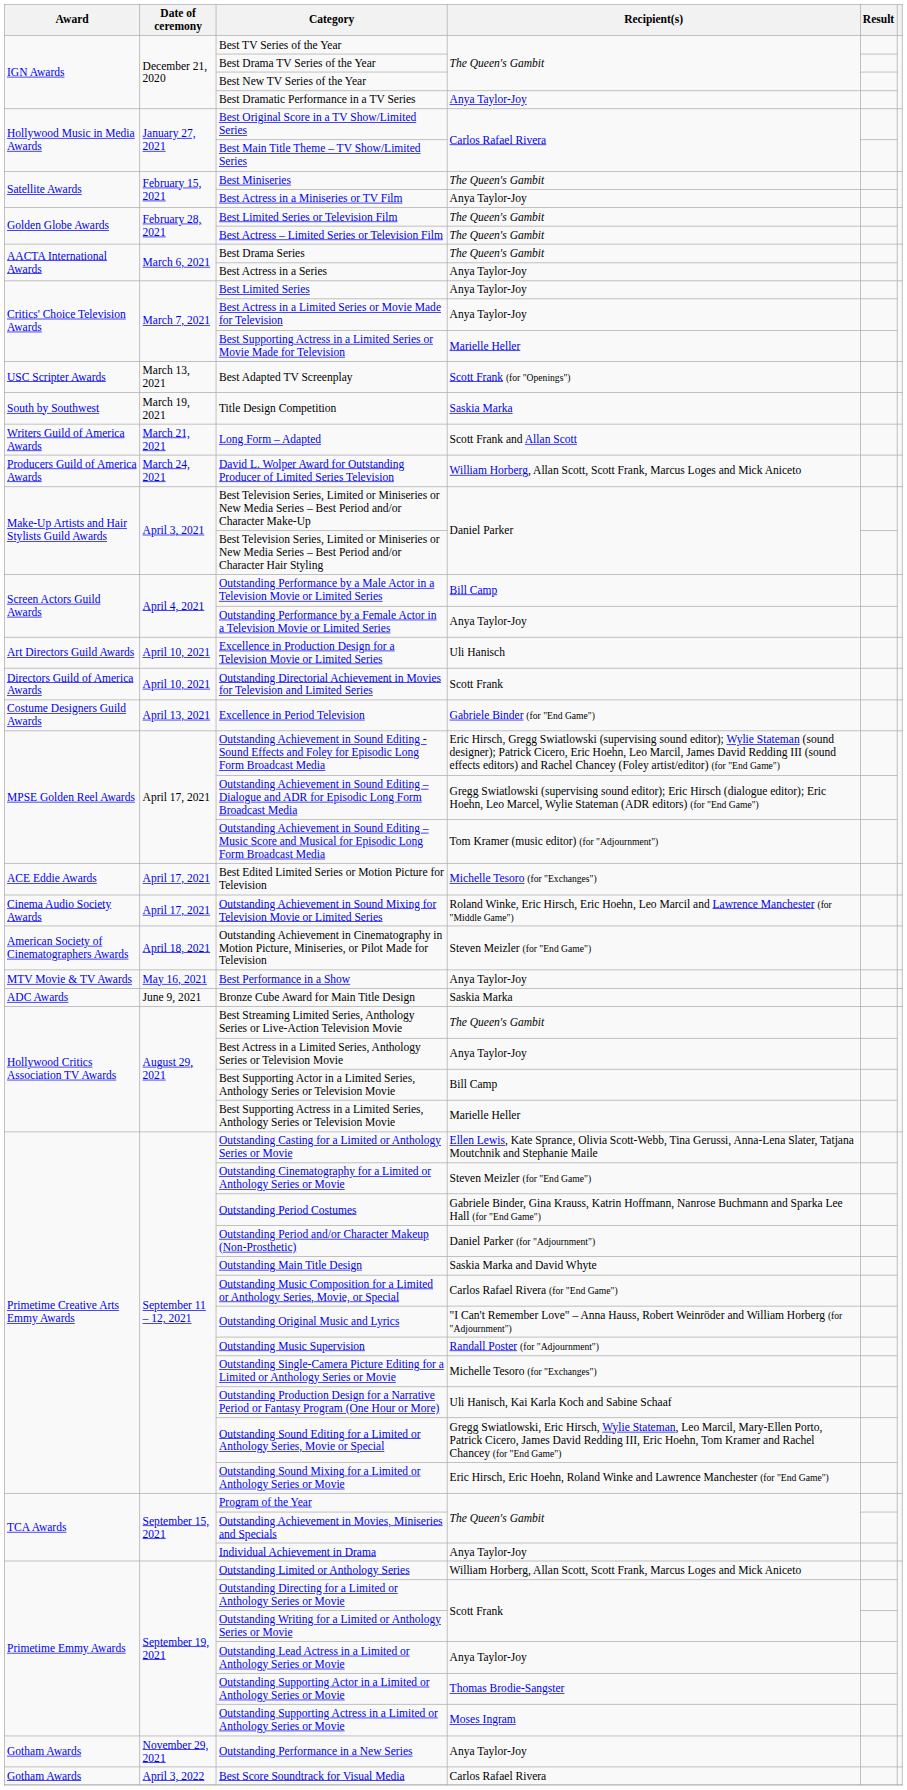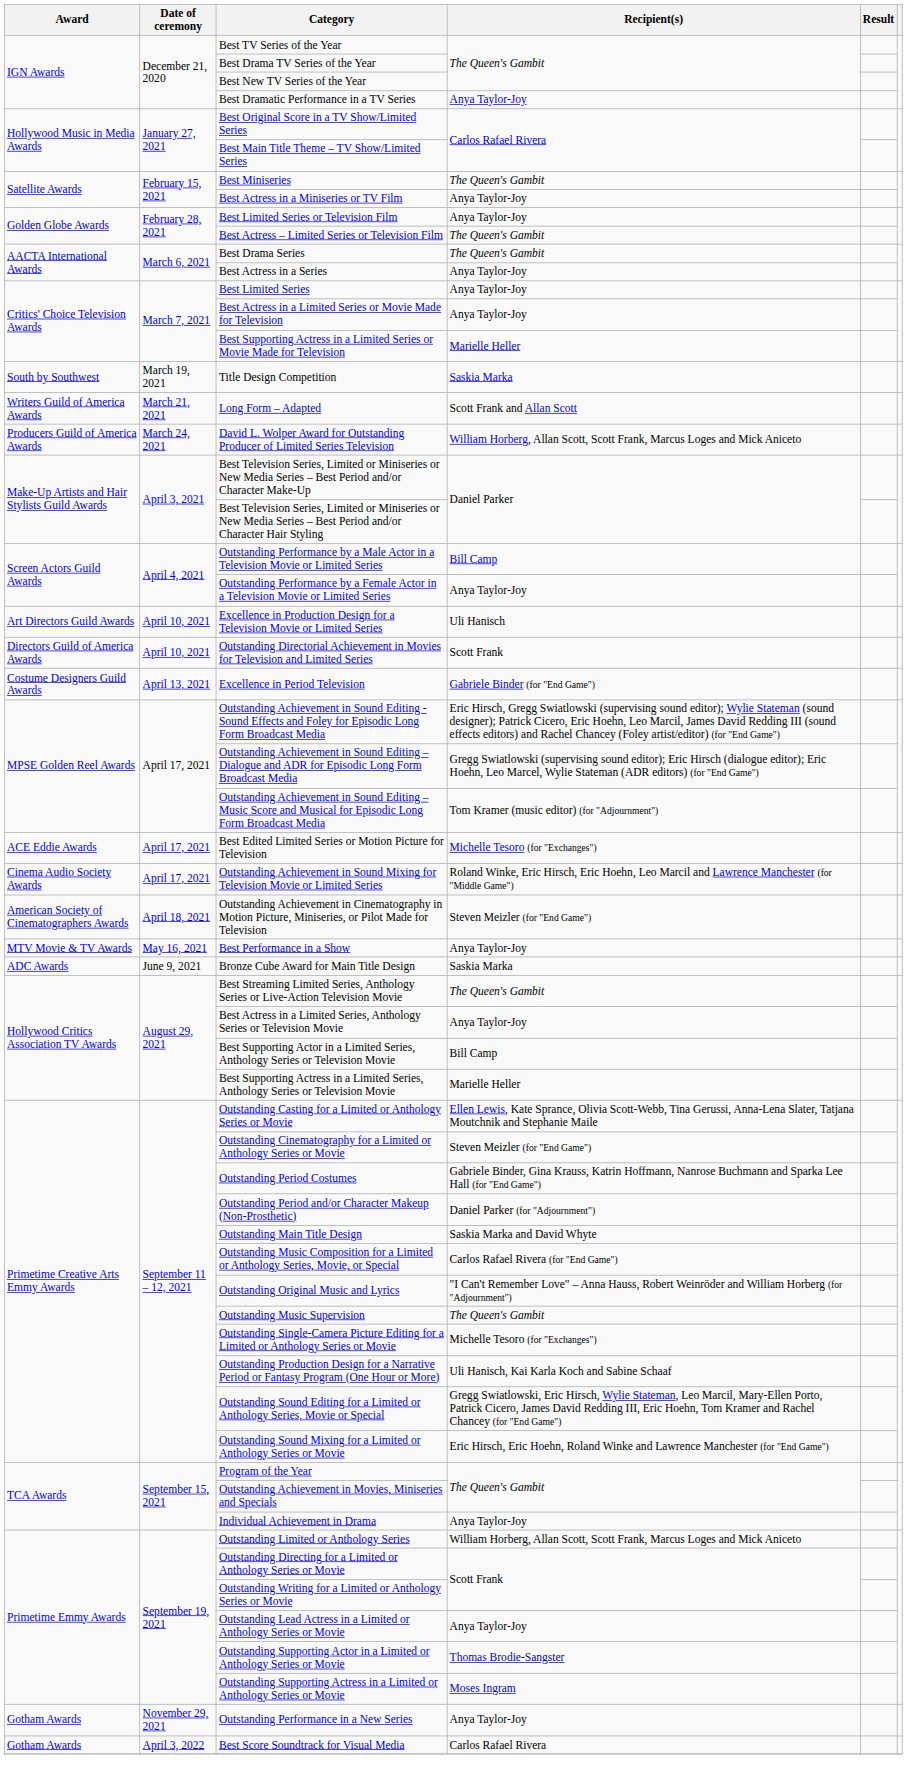 <table class="wikitable plainrowheaders sortable">
 <tr>
 <th scope="col">Award</th>
 <th scope="col">Date of ceremony</th>
 <th scope="col">Category</th>
 <th scope="col">Recipient(s)</th>
 <th scope="col">Result</th>
 <th scope="col" class="unsortable"></th>
 </tr>
 <tr>
 <td rowspan="4"><a href='#'>IGN Awards</a></td>
 <td rowspan="4">December 21, 2020</td>
 <td>Best TV Series of the Year</td>
 <td rowspan="3"><em>The Queen's Gambit</em></td>
 <td></td>
 <td rowspan="4" style="text-align:center;"></td>
 </tr>
 <tr>
 <td>Best Drama TV Series of the Year</td>
 <td></td>
 </tr>
 <tr>
 <td>Best New TV Series of the Year</td>
 <td></td>
 </tr>
 <tr>
 <td>Best Dramatic Performance in a TV Series</td>
 <td><a href='#'>Anya Taylor-Joy</a></td>
 <td></td>
 </tr>
 <tr>
 <td rowspan="2"><a href='#'>Hollywood Music in Media Awards</a></td>
 <td rowspan="2"><a href='#'>January 27, 2021</a></td>
 <td><a href='#'>Best Original Score in a TV Show/Limited Series</a></td>
 <td rowspan="2"><a href='#'>Carlos Rafael Rivera</a></td>
 <td></td>
 <td rowspan="2" style="text-align:center;"></td>
 </tr>
 <tr>
 <td><a href='#'>Best Main Title Theme – TV Show/Limited Series</a></td>
 <td></td>
 </tr>
 <tr>
 <td rowspan="2"><a href='#'>Satellite Awards</a></td>
 <td rowspan="2"><a href='#'>February 15, 2021</a></td>
 <td><a href='#'>Best Miniseries</a></td>
 <td><em>The Queen's Gambit</em></td>
 <td></td>
 <td rowspan="2" style="text-align:center;"></td>
 </tr>
 <tr>
 <td><a href='#'>Best Actress in a Miniseries or TV Film</a></td>
 <td>Anya Taylor-Joy</td>
 <td></td>
 </tr>
 <tr>
 <td rowspan="2"><a href='#'>Golden Globe Awards</a></td>
 <td rowspan="2"><a href='#'>February 28, 2021</a></td>
 <td><a href='#'>Best Limited Series or Television Film</a></td>
-<td><em>The Queen's Gambit</em></td>
+<td>Anya Taylor-Joy</td>
 <td></td>
 <td rowspan="2" style="text-align:center;"></td>
 </tr>
 <tr>
 <td><a href='#'>Best Actress – Limited Series or Television Film</a></td>
 <td><em>The Queen's Gambit</em></td>
 <td></td>
 </tr>
 <tr>
 <td rowspan="2"><a href='#'>AACTA International Awards</a></td>
 <td rowspan="2"><a href='#'>March 6, 2021</a></td>
 <td>Best Drama Series</td>
 <td><em>The Queen's Gambit</em></td>
 <td></td>
 <td rowspan="2" style="text-align:center;"></td>
 </tr>
 <tr>
 <td>Best Actress in a Series</td>
 <td>Anya Taylor-Joy</td>
 <td></td>
 </tr>
 <tr>
 <td rowspan="3"><a href='#'>Critics' Choice Television Awards</a></td>
 <td rowspan="3"><a href='#'>March 7, 2021</a></td>
 <td><a href='#'>Best Limited Series</a></td>
 <td>Anya Taylor-Joy</td>
 <td></td>
 <td rowspan="3" style="text-align:center;"></td>
 </tr>
 <tr>
 <td><a href='#'>Best Actress in a Limited Series or Movie Made for Television</a></td>
 <td>Anya Taylor-Joy</td>
 <td></td>
 </tr>
 <tr>
 <td><a href='#'>Best Supporting Actress in a Limited Series or Movie Made for Television</a></td>
 <td><a href='#'>Marielle Heller</a></td>
 <td></td>
-</tr>
-<tr>
-<td><a href='#'>USC Scripter Awards</a></td>
-<td>March 13, 2021</td>
-<td>Best Adapted TV Screenplay</td>
-<td><a href='#'>Scott Frank</a> <small>(for "Openings")</small></td>
-<td></td>
-<td rowspan="1" style="text-align:center;"></td>
 </tr>
 <tr>
 <td><a href='#'>South by Southwest</a></td>
 <td>March 19, 2021</td>
 <td>Title Design Competition</td>
 <td><a href='#'>Saskia Marka</a></td>
 <td></td>
 <td rowspan="1" style="text-align:center;"></td>
 </tr>
 <tr>
 <td><a href='#'>Writers Guild of America Awards</a></td>
 <td><a href='#'>March 21, 2021</a></td>
 <td><a href='#'>Long Form – Adapted</a></td>
 <td>Scott Frank and <a href='#'>Allan Scott</a></td>
 <td></td>
 <td rowspan="1" style="text-align:center;"></td>
 </tr>
 <tr>
 <td><a href='#'>Producers Guild of America Awards</a></td>
 <td><a href='#'>March 24, 2021</a></td>
 <td><a href='#'>David L. Wolper Award for Outstanding Producer of Limited Series Television</a></td>
 <td><a href='#'>William Horberg</a>, Allan Scott, Scott Frank, Marcus Loges and Mick Aniceto</td>
 <td></td>
 <td style="text-align:center;"></td>
 </tr>
 <tr>
 <td rowspan="2"><a href='#'>Make-Up Artists and Hair Stylists Guild Awards</a></td>
 <td rowspan="2"><a href='#'>April 3, 2021</a></td>
 <td>Best Television Series, Limited or Miniseries or New Media Series – Best Period and/or Character Make-Up</td>
 <td rowspan="2">Daniel Parker</td>
 <td></td>
 <td rowspan="2" style="text-align:center;"></td>
 </tr>
 <tr>
 <td>Best Television Series, Limited or Miniseries or New Media Series – Best Period and/or Character Hair Styling</td>
 <td></td>
 </tr>
 <tr>
 <td rowspan="2"><a href='#'>Screen Actors Guild Awards</a></td>
 <td rowspan="2"><a href='#'>April 4, 2021</a></td>
 <td><a href='#'>Outstanding Performance by a Male Actor in a Television Movie or Limited Series</a></td>
 <td><a href='#'>Bill Camp</a></td>
 <td></td>
 <td rowspan="2" style="text-align:center;"></td>
 </tr>
 <tr>
 <td><a href='#'>Outstanding Performance by a Female Actor in a Television Movie or Limited Series</a></td>
 <td>Anya Taylor-Joy</td>
 <td></td>
 </tr>
 <tr>
 <td><a href='#'>Art Directors Guild Awards</a></td>
 <td><a href='#'>April 10, 2021</a></td>
 <td><a href='#'>Excellence in Production Design for a Television Movie or Limited Series</a></td>
 <td>Uli Hanisch</td>
 <td></td>
 <td style="text-align:center;"></td>
 </tr>
 <tr>
 <td><a href='#'>Directors Guild of America Awards</a></td>
 <td><a href='#'>April 10, 2021</a></td>
 <td><a href='#'>Outstanding Directorial Achievement in Movies for Television and Limited Series</a></td>
 <td>Scott Frank</td>
 <td></td>
 <td style="text-align:center;"></td>
 </tr>
 <tr>
 <td><a href='#'>Costume Designers Guild Awards</a></td>
 <td><a href='#'>April 13, 2021</a></td>
 <td><a href='#'>Excellence in Period Television</a></td>
 <td><a href='#'>Gabriele Binder</a> <small>(for "End Game")</small></td>
 <td></td>
 <td style="text-align:center;"></td>
 </tr>
 <tr>
 <td rowspan="3"><a href='#'>MPSE Golden Reel Awards</a></td>
 <td rowspan="3">April 17, 2021</td>
 <td><a href='#'>Outstanding Achievement in Sound Editing - Sound Effects and Foley for Episodic Long Form Broadcast Media</a></td>
 <td>Eric Hirsch, Gregg Swiatlowski (supervising sound editor); <a href='#'>Wylie Stateman</a> (sound designer); Patrick Cicero, Eric Hoehn, Leo Marcil, James David Redding III (sound effects editors) and Rachel Chancey (Foley artist/editor) <small>(for "End Game")</small></td>
 <td></td>
 <td rowspan="3" style="text-align:center;"></td>
 </tr>
 <tr>
 <td><a href='#'>Outstanding Achievement in Sound Editing – Dialogue and ADR for Episodic Long Form Broadcast Media</a></td>
 <td>Gregg Swiatlowski (supervising sound editor); Eric Hirsch (dialogue editor); Eric Hoehn, Leo Marcel, Wylie Stateman (ADR editors) <small>(for "End Game")</small></td>
 <td></td>
 </tr>
 <tr>
 <td><a href='#'>Outstanding Achievement in Sound Editing – Music Score and Musical for Episodic Long Form Broadcast Media</a></td>
 <td>Tom Kramer (music editor) <small>(for "Adjournment")</small></td>
 <td></td>
 </tr>
 <tr>
 <td><a href='#'>ACE Eddie Awards</a></td>
 <td><a href='#'>April 17, 2021</a></td>
 <td>Best Edited Limited Series or Motion Picture for Television</td>
 <td><a href='#'>Michelle Tesoro</a> <small>(for "Exchanges")</small></td>
 <td></td>
 <td style="text-align:center;"></td>
 </tr>
 <tr>
 <td><a href='#'>Cinema Audio Society Awards</a></td>
 <td><a href='#'>April 17, 2021</a></td>
 <td><a href='#'>Outstanding Achievement in Sound Mixing for Television Movie or Limited Series</a></td>
 <td>Roland Winke, Eric Hirsch, Eric Hoehn, Leo Marcil and <a href='#'>Lawrence Manchester</a> <small>(for "Middle Game")</small></td>
 <td></td>
 <td style="text-align:center;"></td>
 </tr>
 <tr>
 <td><a href='#'>American Society of Cinematographers Awards</a></td>
 <td><a href='#'>April 18, 2021</a></td>
 <td>Outstanding Achievement in Cinematography in Motion Picture, Miniseries, or Pilot Made for Television</td>
 <td>Steven Meizler <small>(for "End Game")</small></td>
 <td></td>
 <td style="text-align:center;"></td>
 </tr>
 <tr>
 <td><a href='#'>MTV Movie & TV Awards</a></td>
 <td><a href='#'>May 16, 2021</a></td>
 <td><a href='#'>Best Performance in a Show</a></td>
 <td>Anya Taylor-Joy</td>
 <td></td>
 <td style="text-align:center;"></td>
 </tr>
 <tr>
 <td><a href='#'>ADC Awards</a></td>
 <td>June 9, 2021</td>
 <td>Bronze Cube Award for Main Title Design</td>
 <td>Saskia Marka</td>
 <td></td>
 <td style="text-align:center;"></td>
 </tr>
 <tr>
 <td rowspan="4"><a href='#'>Hollywood Critics Association TV Awards</a></td>
 <td rowspan="4"><a href='#'>August 29, 2021</a></td>
 <td>Best Streaming Limited Series, Anthology Series or Live-Action Television Movie</td>
 <td><em>The Queen's Gambit</em></td>
 <td></td>
 <td rowspan="4" style="text-align:center;"></td>
 </tr>
 <tr>
 <td>Best Actress in a Limited Series, Anthology Series or Television Movie</td>
 <td>Anya Taylor-Joy</td>
 <td></td>
 </tr>
 <tr>
 <td>Best Supporting Actor in a Limited Series, Anthology Series or Television Movie</td>
 <td>Bill Camp</td>
 <td></td>
 </tr>
 <tr>
 <td>Best Supporting Actress in a Limited Series, Anthology Series or Television Movie</td>
 <td>Marielle Heller</td>
 <td></td>
 </tr>
 <tr>
 <td rowspan="12"><a href='#'>Primetime Creative Arts Emmy Awards</a></td>
 <td rowspan="12"><a href='#'>September 11 – 12, 2021</a></td>
 <td><a href='#'>Outstanding Casting for a Limited or Anthology Series or Movie</a></td>
 <td><a href='#'>Ellen Lewis</a>, Kate Sprance, Olivia Scott-Webb, Tina Gerussi, Anna-Lena Slater, Tatjana Moutchnik and Stephanie Maile</td>
 <td></td>
 <td rowspan="12" style="text-align:center;"></td>
 </tr>
 <tr>
 <td><a href='#'>Outstanding Cinematography for a Limited or Anthology Series or Movie</a></td>
 <td>Steven Meizler <small>(for "End Game")</small></td>
 <td></td>
 </tr>
 <tr>
 <td><a href='#'>Outstanding Period Costumes</a></td>
 <td>Gabriele Binder, Gina Krauss, Katrin Hoffmann, Nanrose Buchmann and Sparka Lee Hall <small>(for "End Game")</small></td>
 <td></td>
 </tr>
 <tr>
 <td><a href='#'>Outstanding Period and/or Character Makeup (Non-Prosthetic)</a></td>
 <td>Daniel Parker <small>(for "Adjournment")</small></td>
 <td></td>
 </tr>
 <tr>
 <td><a href='#'>Outstanding Main Title Design</a></td>
 <td>Saskia Marka and David Whyte</td>
 <td></td>
 </tr>
 <tr>
 <td><a href='#'>Outstanding Music Composition for a Limited or Anthology Series, Movie, or Special</a></td>
 <td>Carlos Rafael Rivera <small>(for "End Game")</small></td>
 <td></td>
 </tr>
 <tr>
 <td><a href='#'>Outstanding Original Music and Lyrics</a></td>
 <td>"I Can't Remember Love" – Anna Hauss, Robert Weinröder and William Horberg <small>(for "Adjournment")</small></td>
 <td></td>
 </tr>
 <tr>
 <td><a href='#'>Outstanding Music Supervision</a></td>
-<td><a href='#'>Randall Poster</a> <small>(for "Adjournment")</small></td>
+<td><em>The Queen's Gambit</em></td>
 <td></td>
 </tr>
 <tr>
 <td><a href='#'>Outstanding Single-Camera Picture Editing for a Limited or Anthology Series or Movie</a></td>
 <td>Michelle Tesoro <small>(for "Exchanges")</small></td>
 <td></td>
 </tr>
 <tr>
 <td><a href='#'>Outstanding Production Design for a Narrative Period or Fantasy Program (One Hour or More)</a></td>
 <td>Uli Hanisch, Kai Karla Koch and Sabine Schaaf</td>
 <td></td>
 </tr>
 <tr>
 <td><a href='#'>Outstanding Sound Editing for a Limited or Anthology Series, Movie or Special</a></td>
 <td>Gregg Swiatlowski, Eric Hirsch, <a href='#'>Wylie Stateman</a>, Leo Marcil, Mary-Ellen Porto, Patrick Cicero, James David Redding III, Eric Hoehn, Tom Kramer and Rachel Chancey <small>(for "End Game")</small></td>
 <td></td>
 </tr>
 <tr>
 <td><a href='#'>Outstanding Sound Mixing for a Limited or Anthology Series or Movie</a></td>
 <td>Eric Hirsch, Eric Hoehn, Roland Winke and Lawrence Manchester <small>(for "End Game")</small></td>
 <td></td>
 </tr>
 <tr>
 <td rowspan="3"><a href='#'>TCA Awards</a></td>
 <td rowspan="3"><a href='#'>September 15, 2021</a></td>
 <td><a href='#'>Program of the Year</a></td>
 <td rowspan="2"><em>The Queen's Gambit</em></td>
 <td></td>
 <td rowspan="3" style="text-align:center;"></td>
 </tr>
 <tr>
 <td><a href='#'>Outstanding Achievement in Movies, Miniseries and Specials</a></td>
 <td></td>
 </tr>
 <tr>
 <td><a href='#'>Individual Achievement in Drama</a></td>
 <td>Anya Taylor-Joy</td>
 <td></td>
 </tr>
 <tr>
 <td rowspan="6"><a href='#'>Primetime Emmy Awards</a></td>
 <td rowspan="6"><a href='#'>September 19, 2021</a></td>
 <td><a href='#'>Outstanding Limited or Anthology Series</a></td>
 <td>William Horberg, Allan Scott, Scott Frank, Marcus Loges and Mick Aniceto</td>
 <td></td>
 <td rowspan="6" style="text-align:center;"></td>
 </tr>
 <tr>
 <td><a href='#'>Outstanding Directing for a Limited or Anthology Series or Movie</a></td>
 <td rowspan="2">Scott Frank</td>
 <td></td>
 </tr>
 <tr>
 <td><a href='#'>Outstanding Writing for a Limited or Anthology Series or Movie</a></td>
 <td></td>
 </tr>
 <tr>
 <td><a href='#'>Outstanding Lead Actress in a Limited or Anthology Series or Movie</a></td>
 <td>Anya Taylor-Joy</td>
 <td></td>
 </tr>
 <tr>
 <td><a href='#'>Outstanding Supporting Actor in a Limited or Anthology Series or Movie</a></td>
 <td><a href='#'>Thomas Brodie-Sangster</a></td>
 <td></td>
 </tr>
 <tr>
 <td><a href='#'>Outstanding Supporting Actress in a Limited or Anthology Series or Movie</a></td>
 <td><a href='#'>Moses Ingram</a></td>
 <td></td>
 </tr>
 <tr>
 <td><a href='#'>Gotham Awards</a></td>
 <td><a href='#'>November 29, 2021</a></td>
 <td><a href='#'>Outstanding Performance in a New Series</a></td>
 <td>Anya Taylor-Joy</td>
 <td></td>
 <td style="text-align:center;"></td>
 </tr>
 <tr>
 <td><a href='#'>Gotham Awards</a></td>
 <td><a href='#'>April 3, 2022</a></td>
 <td><a href='#'>Best Score Soundtrack for Visual Media</a></td>
 <td>Carlos Rafael Rivera</td>
 <td></td>
 <td style="text-align:center;"></td>
 </tr>
 <tr>
 </tr>
 </table>
